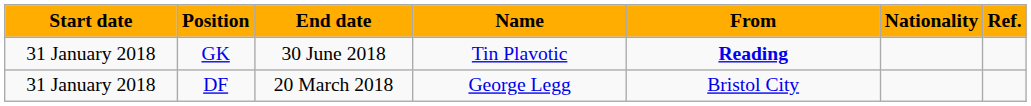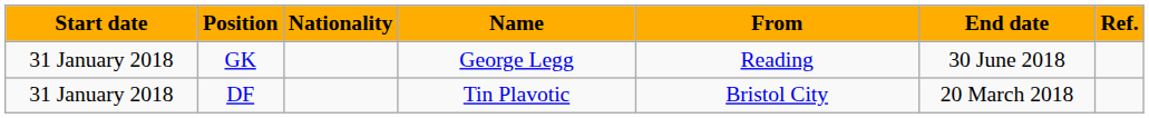 <table class="wikitable"  style="text-align:center; font-size:90%; ">
 <tr>
 <th style="background:#FFAD00; color:black; width:120px;">Start date</th>
 <th style="background:#FFAD00; color:black; width:50px;">Position</th>
-<th style="background:#FFAD00; color:black; width:110px;">End date</th>
+<th style="background:#FFAD00; color:black; width:50px;">Nationality</th>
 <th style="background:#FFAD00; color:black; width:150px;">Name</th>
 <th style="background:#FFAD00; color:black; width:180px;">From</th>
-<th style="background:#FFAD00; color:black; width:50px;">Nationality</th>
+<th style="background:#FFAD00; color:black; width:110px;">End date</th>
 <th style="background:#FFAD00; color:black; width:25px;">Ref.</th>
 </tr>
 <tr>
 <td>31 January 2018</td>
 <td><a href='#'>GK</a></td>
+<td></td>
+<td><a href='#'>George Legg</a></td>
+<td><a href='#'>Reading</a></td>
 <td>30 June 2018</td>
-<td><a href='#'>Tin Plavotic</a></td>
-<td><strong><a href='#'>Reading</a></strong></td>
-<td></td>
 <td></td>
 </tr>
 <tr>
 <td>31 January 2018</td>
 <td><a href='#'>DF</a></td>
+<td></td>
+<td><a href='#'>Tin Plavotic</a></td>
+<td><a href='#'>Bristol City</a></td>
 <td>20 March 2018</td>
-<td><a href='#'>George Legg</a></td>
-<td><a href='#'>Bristol City</a></td>
-<td></td>
 <td></td>
 </tr>
 </table>
